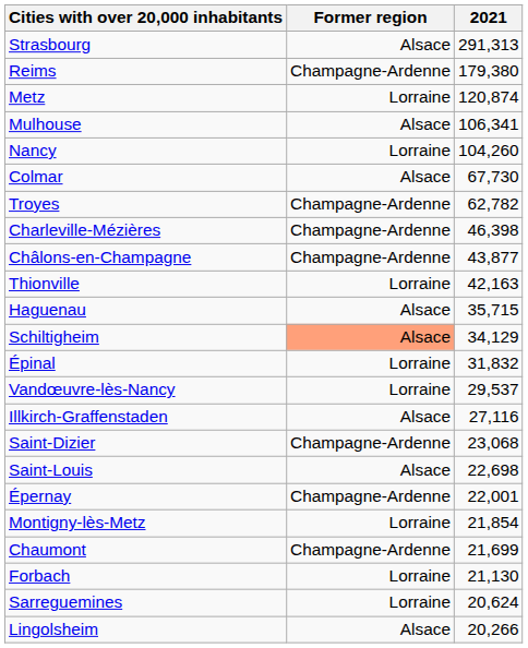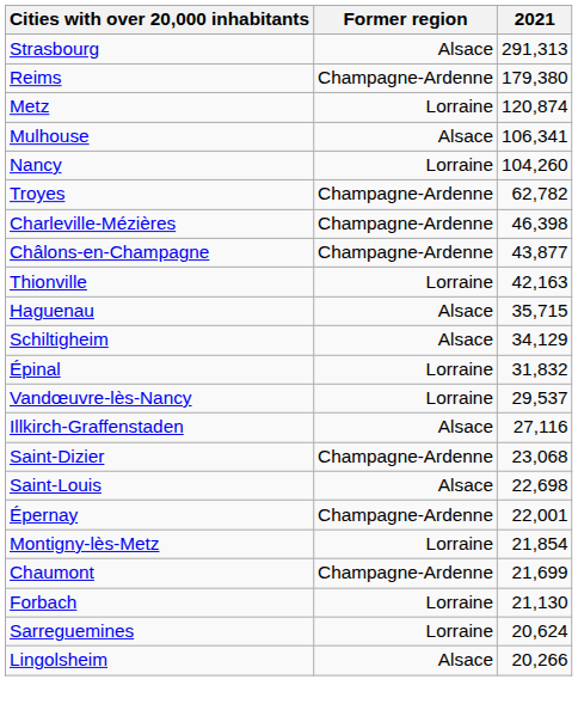 <table class="wikitable sortable">
 <tr>
 <th>Cities with over 20,000 inhabitants</th>
 <th>Former region</th>
 <th>2021</th>
 </tr>
 <tr>
 <td><a href='#'>Strasbourg</a></td>
 <td align="right">Alsace</td>
 <td align="right">291,313</td>
 </tr>
 <tr>
 <td><a href='#'>Reims</a></td>
 <td align="right">Champagne-Ardenne</td>
 <td align="right">179,380</td>
 </tr>
 <tr>
 <td><a href='#'>Metz</a></td>
 <td align="right">Lorraine</td>
 <td align="right">120,874</td>
 </tr>
 <tr>
 <td><a href='#'>Mulhouse</a></td>
 <td align="right">Alsace</td>
 <td align="right">106,341</td>
 </tr>
 <tr>
 <td><a href='#'>Nancy</a></td>
 <td align="right">Lorraine</td>
 <td align="right">104,260</td>
 </tr>
 <tr>
-<td><a href='#'>Colmar</a></td>
-<td align="right">Alsace</td>
-<td align="right">67,730</td>
-</tr>
-<tr>
 <td><a href='#'>Troyes</a></td>
 <td align="right">Champagne-Ardenne</td>
 <td align="right">62,782</td>
 </tr>
 <tr>
 <td><a href='#'>Charleville-Mézières</a></td>
 <td align="right">Champagne-Ardenne</td>
 <td align="right">46,398</td>
 </tr>
 <tr>
 <td><a href='#'>Châlons-en-Champagne</a></td>
 <td align="right">Champagne-Ardenne</td>
 <td align="right">43,877</td>
 </tr>
 <tr>
 <td><a href='#'>Thionville</a></td>
 <td align="right">Lorraine</td>
 <td align="right">42,163</td>
 </tr>
 <tr>
 <td><a href='#'>Haguenau</a></td>
 <td align="right">Alsace</td>
 <td align="right">35,715</td>
 </tr>
 <tr>
 <td><a href='#'>Schiltigheim</a></td>
-<td align="right" style="background: lightsalmon;">Alsace</td>
+<td align="right">Alsace</td>
 <td align="right">34,129</td>
 </tr>
 <tr>
 <td><a href='#'>Épinal</a></td>
 <td align="right">Lorraine</td>
 <td align="right">31,832</td>
 </tr>
 <tr>
 <td><a href='#'>Vandœuvre-lès-Nancy</a></td>
 <td align="right">Lorraine</td>
 <td align="right">29,537</td>
 </tr>
 <tr>
 <td><a href='#'>Illkirch-Graffenstaden</a></td>
 <td align="right">Alsace</td>
 <td align="right">27,116</td>
 </tr>
 <tr>
 <td><a href='#'>Saint-Dizier</a></td>
 <td align="right">Champagne-Ardenne</td>
 <td align="right">23,068</td>
 </tr>
 <tr>
 <td><a href='#'>Saint-Louis</a></td>
 <td align="right">Alsace</td>
 <td align="right">22,698</td>
 </tr>
 <tr>
 <td><a href='#'>Épernay</a></td>
 <td align="right">Champagne-Ardenne</td>
 <td align="right">22,001</td>
 </tr>
 <tr>
 <td><a href='#'>Montigny-lès-Metz</a></td>
 <td align="right">Lorraine</td>
 <td align="right">21,854</td>
 </tr>
 <tr>
 <td><a href='#'>Chaumont</a></td>
 <td align="right">Champagne-Ardenne</td>
 <td align="right">21,699</td>
 </tr>
 <tr>
 <td><a href='#'>Forbach</a></td>
 <td align="right">Lorraine</td>
 <td align="right">21,130</td>
 </tr>
 <tr>
 <td><a href='#'>Sarreguemines</a></td>
 <td align="right">Lorraine</td>
 <td align="right">20,624</td>
 </tr>
 <tr>
 <td><a href='#'>Lingolsheim</a></td>
 <td align="right">Alsace</td>
 <td align="right">20,266</td>
 </tr>
 </table>
